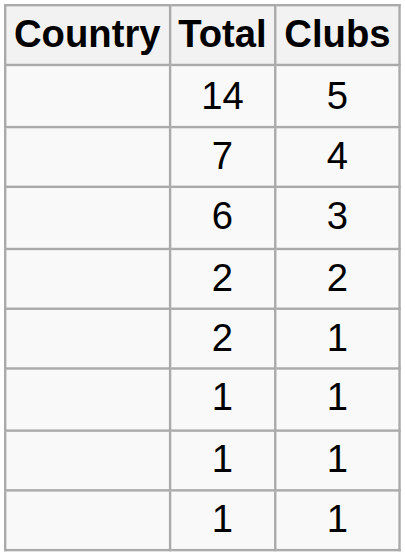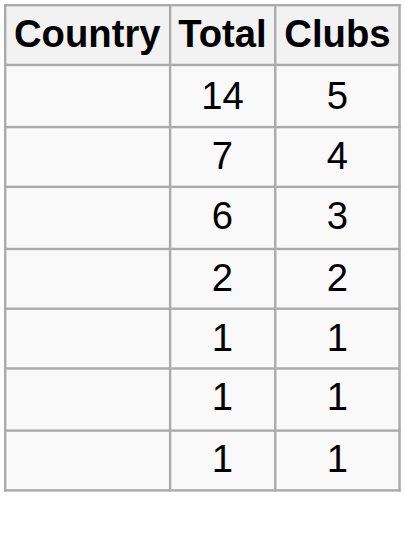 <table class="wikitable sortable">
 <tr>
 <th>Country</th>
 <th>Total</th>
 <th>Clubs</th>
 </tr>
 <tr>
 <td></td>
 <td align="center">14</td>
 <td align="center">5</td>
 </tr>
 <tr>
 <td></td>
 <td align="center">7</td>
 <td align="center">4</td>
 </tr>
 <tr>
 <td></td>
 <td align="center">6</td>
 <td align="center">3</td>
 </tr>
 <tr>
 <td></td>
 <td align="center">2</td>
 <td align="center">2</td>
 </tr>
 <tr>
 <td></td>
-<td align="center">2</td>
-<td align="center">1</td>
-</tr>
-<tr>
-<td></td>
 <td align="center">1</td>
 <td align="center">1</td>
 </tr>
 <tr>
 <td></td>
 <td align="center">1</td>
 <td align="center">1</td>
 </tr>
 <tr>
 <td></td>
 <td align="center">1</td>
 <td align="center">1</td>
 </tr>
 </table>
